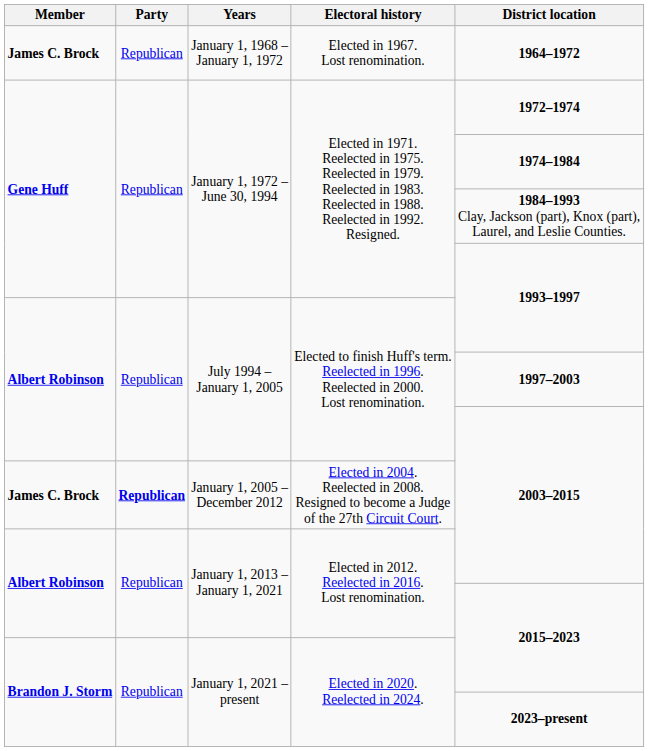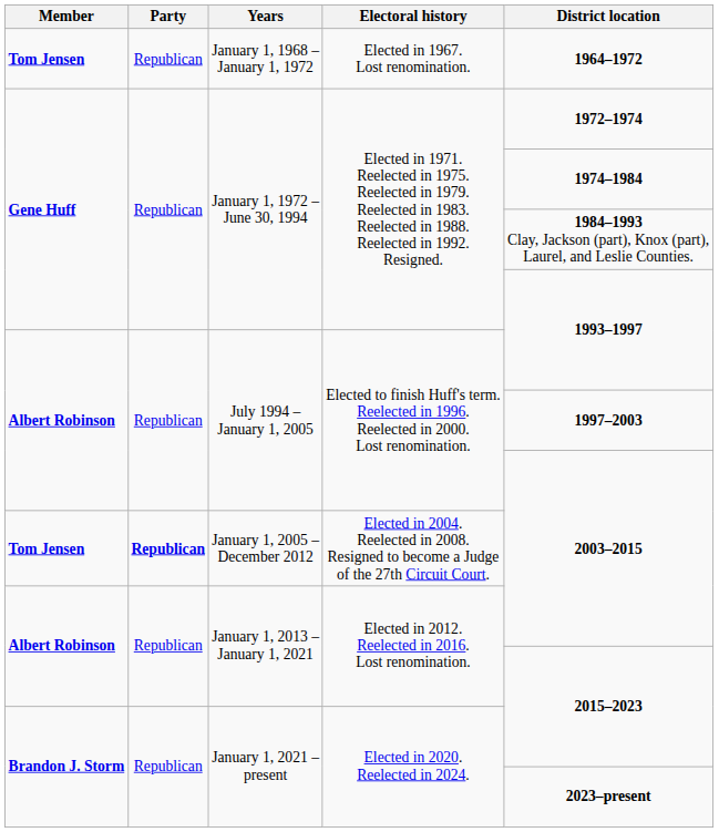 <table class=wikitable style="text-align:center">
 <tr>
 <th>Member</th>
 <th>Party</th>
 <th>Years</th>
 <th>Electoral history</th>
 <th>District location</th>
 </tr>
 <tr style="height:4em">
-<td align=left><strong>James C. Brock</strong><br></td>
+<td align=left><strong><a href='#'>Tom Jensen</a></strong><br></td>
 <td><a href='#'>Republican</a></td>
 <td nowrap>January 1, 1968 –<br>January 1, 1972</td>
 <td>Elected in 1967.<br>Lost renomination.</td>
 <td><strong>1964–1972</strong><br></td>
 </tr>
 <tr style="height:4em">
 <td rowspan=4 align=left><strong><a href='#'>Gene Huff</a></strong><br></td>
 <td rowspan=4 ><a href='#'>Republican</a></td>
 <td rowspan=4 nowrap>January 1, 1972 –<br>June 30, 1994</td>
 <td rowspan=4>Elected in 1971.<br>Reelected in 1975.<br>Reelected in 1979.<br>Reelected in 1983.<br>Reelected in 1988.<br>Reelected in 1992.<br>Resigned.</td>
 <td><strong>1972–1974</strong><br></td>
 </tr>
 <tr style="height:4em">
 <td><strong>1974–1984</strong><br></td>
 </tr>
 <tr style="height:4em">
 <td><strong>1984–1993</strong><br>Clay, Jackson (part), Knox (part),<br>Laurel, and Leslie Counties.</td>
 </tr>
 <tr style="height:4em">
 <td rowspan=2><strong>1993–1997</strong><br></td>
 </tr>
 <tr style="height:4em">
 <td rowspan=3 align=left><strong><a href='#'>Albert Robinson</a></strong><br></td>
 <td rowspan=3 ><a href='#'>Republican</a></td>
 <td rowspan=3 nowrap>July 1994 –<br>January 1, 2005</td>
 <td rowspan=3>Elected to finish Huff's term.<br><a href='#'>Reelected in 1996</a>.<br>Reelected in 2000.<br>Lost renomination.</td>
 </tr>
 <tr style="height:4em">
 <td><strong>1997–2003</strong><br></td>
 </tr>
 <tr style="height:4em">
 <td rowspan=3><strong>2003–2015</strong><br></td>
 </tr>
 <tr style="height:4em">
-<td align=left><strong>James C. Brock</strong><br></td>
+<td align=left><strong><a href='#'>Tom Jensen</a></strong><br></td>
 <td><strong><a href='#'>Republican</a></strong></td>
 <td nowrap>January 1, 2005 –<br>December 2012</td>
 <td><a href='#'>Elected in 2004</a>.<br>Reelected in 2008.<br>Resigned to become a Judge<br>of the 27th <a href='#'>Circuit Court</a>.</td>
 </tr>
 <tr style="height:4em">
 <td rowspan=2 align=left><strong><a href='#'>Albert Robinson</a></strong><br></td>
 <td rowspan=2 ><a href='#'>Republican</a></td>
 <td rowspan=2 nowrap>January 1, 2013 –<br>January 1, 2021</td>
 <td rowspan=2>Elected in 2012.<br><a href='#'>Reelected in 2016</a>.<br>Lost renomination.</td>
 </tr>
 <tr style="height:4em">
 <td rowspan=2><strong>2015–2023</strong><br></td>
 </tr>
 <tr style="height:4em">
 <td rowspan=2 align=left><strong><a href='#'>Brandon J. Storm</a></strong><br></td>
 <td rowspan=2 ><a href='#'>Republican</a></td>
 <td rowspan=2 nowrap>January 1, 2021 –<br>present</td>
 <td rowspan=2><a href='#'>Elected in 2020</a>.<br><a href='#'>Reelected in 2024</a>.</td>
 </tr>
 <tr style="height:4em">
 <td><strong>2023–present</strong><br></td>
 </tr>
 </table>
